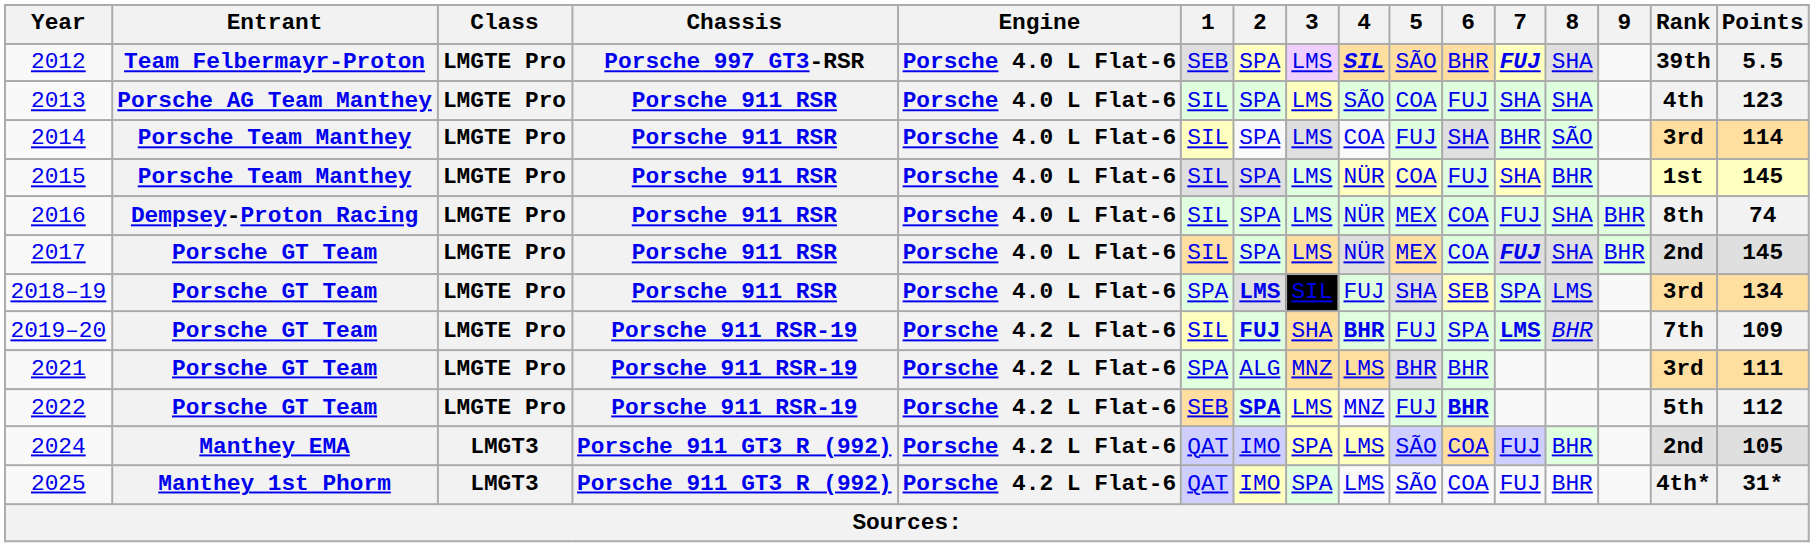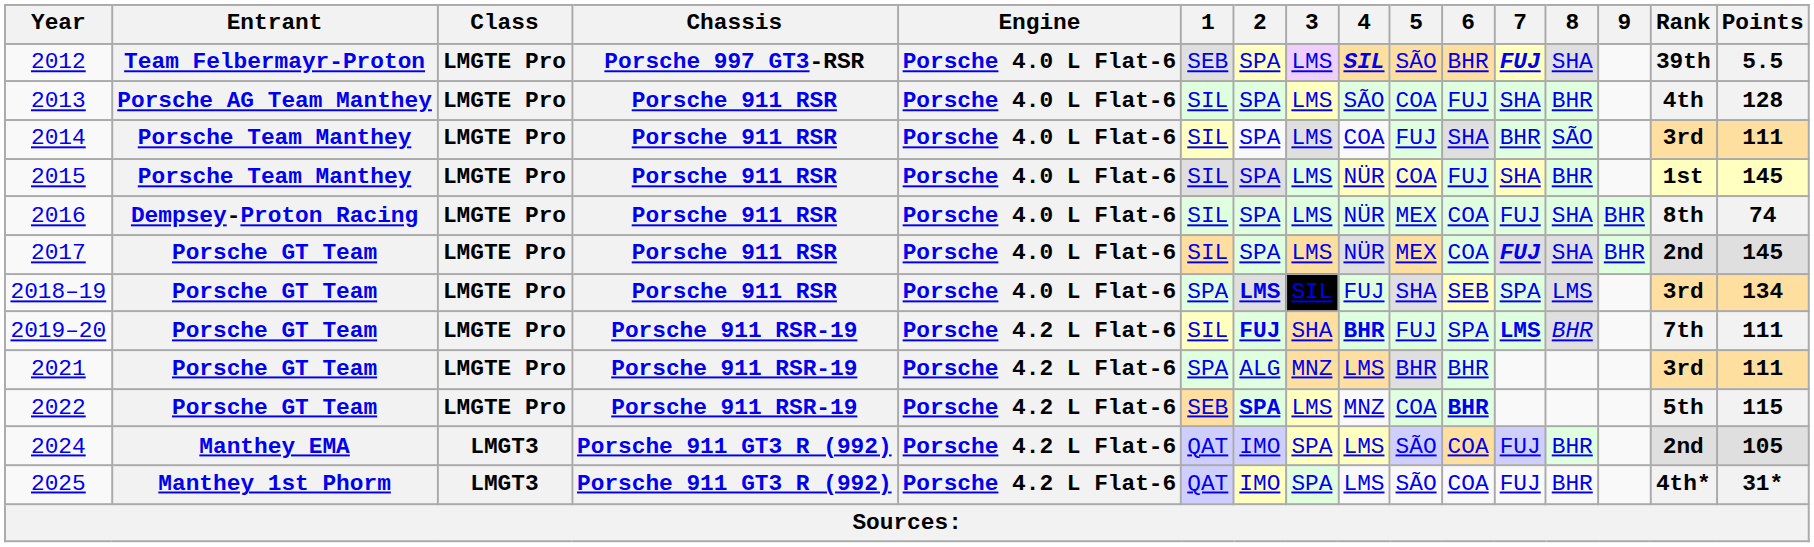 <table class="wikitable" style="text-align:center; font-size:90%">
 <tr>
 <th>Year</th>
 <th>Entrant</th>
 <th>Class</th>
 <th>Chassis</th>
 <th>Engine</th>
 <th>1</th>
 <th>2</th>
 <th>3</th>
 <th>4</th>
 <th>5</th>
 <th>6</th>
 <th>7</th>
 <th>8</th>
 <th>9</th>
 <th>Rank</th>
 <th>Points</th>
 </tr>
 <tr>
 <td><a href='#'>2012</a></td>
 <th><a href='#'>Team Felbermayr-Proton</a></th>
 <th>LMGTE Pro</th>
 <th><a href='#'>Porsche 997 GT3</a>-RSR</th>
 <th><a href='#'>Porsche</a> 4.0 L Flat-6</th>
 <td style="background:#DFDFDF;"><a href='#'>SEB</a><br></td>
 <td style="background:#FFFFBF;"><a href='#'>SPA</a><br></td>
 <td style="background:#EFCFFF;"><a href='#'>LMS</a><br></td>
 <td style="background:#FFDF9F;"><strong><em><a href='#'>SIL</a></em></strong><br></td>
 <td style="background:#FFDF9F;"><a href='#'>SÃO</a><br></td>
 <td style="background:#FFDF9F;"><a href='#'>BHR</a><br></td>
 <td style="background:#FFFFBF;"><strong><em><a href='#'>FUJ</a></em></strong><br></td>
 <td style="background:#DFDFDF;"><a href='#'>SHA</a><br></td>
 <td></td>
 <th>39th</th>
 <th>5.5</th>
 </tr>
 <tr>
 <td><a href='#'>2013</a></td>
 <th><a href='#'>Porsche AG Team Manthey</a></th>
 <th>LMGTE Pro</th>
 <th><a href='#'>Porsche 911 RSR</a></th>
 <th><a href='#'>Porsche</a> 4.0 L Flat-6</th>
 <td style="background:#DFFFDF;"><a href='#'>SIL</a><br></td>
 <td style="background:#DFFFDF;"><a href='#'>SPA</a><br></td>
 <td style="background:#FFFFBF;"><a href='#'>LMS</a><br></td>
 <td style="background:#DFFFDF;"><a href='#'>SÃO</a><br></td>
 <td style="background:#DFFFDF;"><a href='#'>COA</a><br></td>
 <td style="background:#DFFFDF;"><a href='#'>FUJ</a><br></td>
 <td style="background:#DFFFDF;"><a href='#'>SHA</a><br></td>
-<td style="background:#DFFFDF;"><a href='#'>SHA</a><br></td>
+<td style="background:#DFFFDF;"><a href='#'>BHR</a><br></td>
 <td></td>
 <th>4th</th>
-<th>123</th>
+<th>128</th>
 </tr>
 <tr>
 <td><a href='#'>2014</a></td>
 <th><a href='#'>Porsche Team Manthey</a></th>
 <th>LMGTE Pro</th>
 <th><a href='#'>Porsche 911 RSR</a></th>
 <th><a href='#'>Porsche</a> 4.0 L Flat-6</th>
 <td style="background:#FFFFBF;"><a href='#'>SIL</a><br></td>
 <td><a href='#'>SPA</a></td>
 <td style="background:#DFDFDF;"><a href='#'>LMS</a><br></td>
 <td><a href='#'>COA</a></td>
 <td style="background:#DFFFDF;"><a href='#'>FUJ</a> <br></td>
 <td style="background:#DFDFDF;"><a href='#'>SHA</a><br></td>
 <td style="background:#DFFFDF;"><a href='#'>BHR</a><br></td>
 <td style="background:#DFFFDF;"><a href='#'>SÃO</a><br></td>
 <td></td>
 <th style="background:#FFDF9F;">3rd</th>
-<th style="background:#FFDF9F;">114</th>
+<th style="background:#FFDF9F;">111</th>
 </tr>
 <tr>
 <td><a href='#'>2015</a></td>
 <th><a href='#'>Porsche Team Manthey</a></th>
 <th>LMGTE Pro</th>
 <th><a href='#'>Porsche 911 RSR</a></th>
 <th><a href='#'>Porsche</a> 4.0 L Flat-6</th>
 <td style="background:#DFDFDF;"><a href='#'>SIL</a><br></td>
 <td style="background:#DFDFDF;"><a href='#'>SPA</a><br></td>
 <td style="background:#DFFFDF;"><a href='#'>LMS</a><br></td>
 <td style="background:#FFFFBF;"><a href='#'>NÜR</a><br></td>
 <td style="background:#FFFFBF;"><a href='#'>COA</a><br></td>
 <td style="background:#DFFFDF;"><a href='#'>FUJ</a><br></td>
 <td style="background:#FFFFBF;"><a href='#'>SHA</a><br></td>
 <td style="background:#DFFFDF;"><a href='#'>BHR</a><br></td>
 <td></td>
 <th style="background:#FFFFBF;">1st</th>
 <th style="background:#FFFFBF;">145</th>
 </tr>
 <tr>
 <td><a href='#'>2016</a></td>
 <th><a href='#'>Dempsey</a>-<a href='#'>Proton Racing</a></th>
 <th>LMGTE Pro</th>
 <th><a href='#'>Porsche 911 RSR</a></th>
 <th><a href='#'>Porsche</a> 4.0 L Flat-6</th>
 <td style="background:#DFFFDF;"><a href='#'>SIL</a><br></td>
 <td style="background:#DFFFDF;"><a href='#'>SPA</a><br></td>
 <td style="background:#DFFFDF;"><a href='#'>LMS</a><br></td>
 <td style="background:#DFFFDF;"><a href='#'>NÜR</a><br></td>
 <td style="background:#DFFFDF;"><a href='#'>MEX</a><br></td>
 <td style="background:#DFFFDF;"><a href='#'>COA</a><br></td>
 <td style="background:#DFFFDF;"><a href='#'>FUJ</a><br></td>
 <td style="background:#DFFFDF;"><a href='#'>SHA</a><br></td>
 <td style="background:#DFFFDF;"><a href='#'>BHR</a><br></td>
 <th>8th</th>
 <th>74</th>
 </tr>
 <tr>
 <td><a href='#'>2017</a></td>
 <th><a href='#'>Porsche GT Team</a></th>
 <th>LMGTE Pro</th>
 <th><a href='#'>Porsche 911 RSR</a></th>
 <th><a href='#'>Porsche</a> 4.0 L Flat-6</th>
 <td style="background:#FFDF9F;"><a href='#'>SIL</a><br></td>
 <td style="background:#DFFFDF;"><a href='#'>SPA</a><br></td>
 <td style="background:#FFDF9F;"><a href='#'>LMS</a><br></td>
 <td style="background:#DFDFDF;"><a href='#'>NÜR</a><br></td>
 <td style="background:#FFDF9F;"><a href='#'>MEX</a><br></td>
 <td style="background:#DFFFDF;"><a href='#'>COA</a><br></td>
 <td style="background:#DFDFDF;"><strong><em><a href='#'>FUJ</a></em></strong><br></td>
 <td style="background:#DFDFDF;"><a href='#'>SHA</a><br></td>
 <td style="background:#DFFFDF;"><a href='#'>BHR</a><br></td>
 <th style="background:#DFDFDF;">2nd</th>
 <th style="background:#DFDFDF;">145</th>
 </tr>
 <tr>
 <td><a href='#'>2018–19</a></td>
 <th><a href='#'>Porsche GT Team</a></th>
 <th>LMGTE Pro</th>
 <th><a href='#'>Porsche 911 RSR</a></th>
 <th><a href='#'>Porsche</a> 4.0 L Flat-6</th>
 <td style="background:#DFFFDF;"><a href='#'>SPA</a><br></td>
 <td style="background:#DFDFDF;"><strong><a href='#'>LMS</a></strong><br></td>
 <td style="background:#000000; color:#ffffff"><a href='#'><span>SIL</span></a><br></td>
 <td style="background:#DFFFDF;"><a href='#'>FUJ</a><br></td>
 <td style="background:#DFDFDF;"><a href='#'>SHA</a><br></td>
 <td style="background:#FFFFBF;"><a href='#'>SEB</a><br></td>
 <td style="background:#DFFFDF;"><a href='#'>SPA</a><br></td>
 <td style="background:#DFDFDF;"><a href='#'>LMS</a><br></td>
 <td></td>
 <th style="background:#FFDF9F;">3rd</th>
 <th style="background:#FFDF9F;">134</th>
 </tr>
 <tr>
 <td><a href='#'>2019–20</a></td>
 <th><a href='#'>Porsche GT Team</a></th>
 <th>LMGTE Pro</th>
 <th><a href='#'>Porsche 911 RSR-19</a></th>
 <th><a href='#'>Porsche</a> 4.2 L Flat-6</th>
 <td style="background:#FFFFBF;"><a href='#'>SIL</a><br></td>
 <td style="background:#DFFFDF;"><strong><a href='#'>FUJ</a></strong><br></td>
 <td style="background:#FFDF9F;"><a href='#'>SHA</a><br></td>
 <td style="background:#DFFFDF;"><strong><a href='#'>BHR</a></strong><br></td>
 <td style="background:#DFFFDF;"><a href='#'>FUJ</a> <br></td>
 <td style="background:#DFFFDF;"><a href='#'>SPA</a><br></td>
 <td style="background:#DFFFDF;"><strong><a href='#'>LMS</a></strong><br></td>
 <td style="background:#DFDFDF;"><em><a href='#'>BHR</a></em><br></td>
 <td></td>
 <th>7th</th>
-<th>109</th>
+<th>111</th>
 </tr>
 <tr>
 <td><a href='#'>2021</a></td>
 <th><a href='#'>Porsche GT Team</a></th>
 <th>LMGTE Pro</th>
 <th><a href='#'>Porsche 911 RSR-19</a></th>
 <th><a href='#'>Porsche</a> 4.2 L Flat-6</th>
 <td style="background:#DFFFDF;"><a href='#'>SPA</a><br></td>
 <td style="background:#DFFFDF;"><a href='#'>ALG</a><br></td>
 <td style="background:#FFDF9F;"><a href='#'>MNZ</a><br></td>
 <td style="background:#FFDF9F;"><a href='#'>LMS</a><br></td>
 <td style="background:#DFDFDF;"><a href='#'>BHR</a><br></td>
 <td style="background:#DFFFDF;"><a href='#'>BHR</a><br></td>
 <td></td>
 <td></td>
 <td></td>
 <th style="background:#FFDF9F;">3rd</th>
 <th style="background:#FFDF9F;">111</th>
 </tr>
 <tr>
 <td><a href='#'>2022</a></td>
 <th><a href='#'>Porsche GT Team</a></th>
 <th>LMGTE Pro</th>
 <th><a href='#'>Porsche 911 RSR-19</a></th>
 <th><a href='#'>Porsche</a> 4.2 L Flat-6</th>
 <td style="background:#FFDF9F;"><a href='#'>SEB</a><br></td>
 <td style="background:#DFFFDF;"><strong><a href='#'>SPA</a></strong><br></td>
 <td style="background:#FFFFBF;"><a href='#'>LMS</a><br></td>
 <td><a href='#'>MNZ</a></td>
-<td style="background:#DFFFDF;"><a href='#'>FUJ</a><br></td>
+<td style="background:#DFFFDF;"><a href='#'>COA</a><br></td>
 <td style="background:#DFFFDF;"><strong><a href='#'>BHR</a></strong><br></td>
 <td></td>
 <td></td>
 <td></td>
 <th>5th</th>
-<th>112</th>
+<th>115</th>
 </tr>
 <tr>
 <td><a href='#'>2024</a></td>
 <th><a href='#'>Manthey EMA</a></th>
 <th>LMGT3</th>
 <th><a href='#'>Porsche 911 GT3 R (992)</a></th>
 <th><a href='#'>Porsche</a> 4.2 L Flat-6</th>
 <td style="background:#CFCFFF;"><a href='#'>QAT</a><br></td>
 <td style="background:#CFCFFF;"><a href='#'>IMO</a><br></td>
 <td style="background:#FFFFBF;"><a href='#'>SPA</a><br></td>
 <td style="background:#FFFFBF;"><a href='#'>LMS</a><br></td>
 <td style="background:#CFCFFF;"><a href='#'>SÃO</a><br></td>
 <td style="background:#FFDF9F;"><a href='#'>COA</a><br></td>
 <td style="background:#CFCFFF;"><a href='#'>FUJ</a><br></td>
 <td style="background:#DFFFDF;"><a href='#'>BHR</a><br></td>
 <td></td>
 <th style="background:#DFDFDF;">2nd</th>
 <th style="background:#DFDFDF;">105</th>
 </tr>
 <tr>
 <td><a href='#'>2025</a></td>
 <th><a href='#'>Manthey 1st Phorm</a></th>
 <th>LMGT3</th>
 <th><a href='#'>Porsche 911 GT3 R (992)</a></th>
 <th><a href='#'>Porsche</a> 4.2 L Flat-6</th>
 <td style="background:#CFCFFF;"><a href='#'>QAT</a><br></td>
 <td style="background:#FFFFBF;"><a href='#'>IMO</a><br></td>
 <td style="background:#DFFFDF;"><a href='#'>SPA</a><br></td>
 <td style="background:#;"><a href='#'>LMS</a><br></td>
 <td style="background:#;"><a href='#'>SÃO</a><br></td>
 <td style="background:#;"><a href='#'>COA</a><br></td>
 <td style="background:#;"><a href='#'>FUJ</a><br></td>
 <td style="background:#;"><a href='#'>BHR</a><br></td>
 <td></td>
 <th>4th*</th>
 <th>31*</th>
 </tr>
 <tr>
 <th colspan="16">Sources:</th>
 </tr>
 </table>
